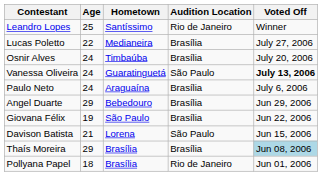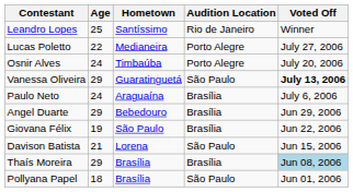 <table class="wikitable" style="font-size:95%;">
 <tr>
 <th>Contestant</th>
 <th>Age</th>
 <th>Hometown</th>
 <th>Audition Location</th>
 <th>Voted Off</th>
 </tr>
 <tr>
 <td><a href='#'>Leandro Lopes</a></td>
 <td>25</td>
 <td><a href='#'>Santíssimo</a></td>
 <td>Rio de Janeiro</td>
 <td>Winner</td>
 </tr>
 <tr>
 <td>Lucas Poletto</td>
 <td>22</td>
 <td><a href='#'>Medianeira</a></td>
-<td>Brasília</td>
+<td>Porto Alegre</td>
 <td>July 27, 2006</td>
 </tr>
 <tr>
 <td>Osnir Alves</td>
 <td>24</td>
 <td><a href='#'>Timbaúba</a></td>
-<td>Brasília</td>
+<td>Porto Alegre</td>
 <td>July 20, 2006</td>
 </tr>
 <tr>
 <td>Vanessa Oliveira</td>
-<td>24</td>
+<td>29</td>
 <td><a href='#'>Guaratinguetá</a></td>
 <td>São Paulo</td>
 <td><strong>July 13, 2006</strong></td>
 </tr>
 <tr>
 <td>Paulo Neto</td>
 <td>24</td>
 <td><a href='#'>Araguaína</a></td>
 <td>Brasília</td>
 <td>July 6, 2006</td>
 </tr>
 <tr>
 <td>Angel Duarte</td>
 <td>29</td>
 <td><a href='#'>Bebedouro</a></td>
 <td>Brasília</td>
 <td>Jun 29, 2006</td>
 </tr>
 <tr>
 <td>Giovana Félix</td>
 <td>19</td>
 <td><a href='#'>São Paulo</a></td>
 <td>Brasília</td>
 <td>Jun 22, 2006</td>
 </tr>
 <tr>
 <td>Davison Batista</td>
 <td>21</td>
 <td><a href='#'>Lorena</a></td>
 <td>São Paulo</td>
 <td>Jun 15, 2006</td>
 </tr>
 <tr>
 <td>Thaís Moreira</td>
 <td>29</td>
 <td><a href='#'>Brasília</a></td>
 <td>Brasília</td>
 <td style="background: lightblue;">Jun 08, 2006</td>
 </tr>
 <tr>
 <td>Pollyana Papel</td>
 <td>18</td>
 <td><a href='#'>Brasília</a></td>
-<td>Rio de Janeiro</td>
+<td>São Paulo</td>
 <td>Jun 01, 2006</td>
 </tr>
 </table>
